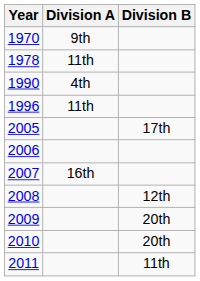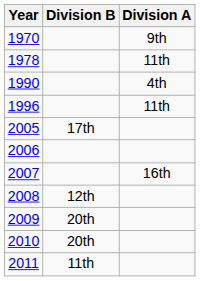 <table class="wikitable" style="text-align:center">
 <tr>
 <th>Year</th>
+<th>Division B</th>
 <th>Division A</th>
-<th>Division B</th>
 </tr>
 <tr>
 <td><a href='#'>1970</a></td>
+<td></td>
 <td>9th</td>
-<td></td>
 </tr>
 <tr>
 <td><a href='#'>1978</a></td>
+<td></td>
 <td>11th</td>
-<td></td>
 </tr>
 <tr>
 <td><a href='#'>1990</a></td>
+<td></td>
 <td>4th</td>
-<td></td>
 </tr>
 <tr>
 <td><a href='#'>1996</a></td>
+<td></td>
 <td>11th</td>
-<td></td>
 </tr>
 <tr>
 <td><a href='#'>2005</a></td>
+<td>17th</td>
 <td></td>
-<td>17th</td>
 </tr>
 <tr>
 <td><a href='#'>2006</a></td>
 <td></td>
 <td></td>
 </tr>
 <tr>
 <td><a href='#'>2007</a></td>
+<td></td>
 <td>16th</td>
+</tr>
+<tr>
+<td><a href='#'>2008</a></td>
+<td>12th</td>
 <td></td>
 </tr>
 <tr>
-<td><a href='#'>2008</a></td>
+<td><a href='#'>2009</a></td>
+<td>20th</td>
 <td></td>
-<td>12th</td>
-</tr>
-<tr>
-<td><a href='#'>2009</a></td>
-<td></td>
-<td>20th</td>
 </tr>
 <tr>
 <td><a href='#'>2010</a></td>
+<td>20th</td>
 <td></td>
-<td>20th</td>
 </tr>
 <tr>
 <td><a href='#'>2011</a></td>
+<td>11th</td>
 <td></td>
-<td>11th</td>
 </tr>
 </table>
